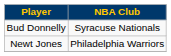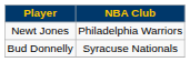 <table class="wikitable">
 <tr align="center">
 <th style="background:#00386B;color:#FFC700;">Player</th>
 <th style="background:#00386B;color:#FFC700;">NBA Club</th>
 </tr>
 <tr align="center" bgcolor="">
+<td>Newt Jones</td>
+<td>Philadelphia Warriors</td>
+</tr>
+<tr align="center" bgcolor="">
 <td>Bud Donnelly</td>
 <td>Syracuse Nationals</td>
 </tr>
 <tr align="center" bgcolor="">
-<td>Newt Jones</td>
-<td>Philadelphia Warriors</td>
-</tr>
-<tr align="center" bgcolor="">
 </tr>
 </table>
